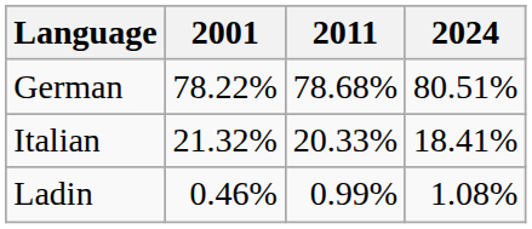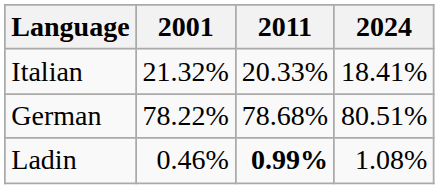 <table class="wikitable">
 <tr>
 <th>Language</th>
 <th>2001</th>
 <th>2011</th>
 <th>2024</th>
 </tr>
 <tr>
+<td>Italian</td>
+<td align="right">21.32%</td>
+<td align="right">20.33%</td>
+<td align="right">18.41%</td>
+</tr>
+<tr>
 <td>German</td>
 <td align="right">78.22%</td>
 <td align="right">78.68%</td>
 <td align="right">80.51%</td>
 </tr>
 <tr>
-<td>Italian</td>
-<td align="right">21.32%</td>
-<td align="right">20.33%</td>
-<td align="right">18.41%</td>
-</tr>
-<tr>
 <td>Ladin</td>
 <td align="right">0.46%</td>
-<td align="right">0.99%</td>
+<td align="right"><strong>0.99%</strong></td>
 <td align="right">1.08%</td>
 </tr>
 </table>
